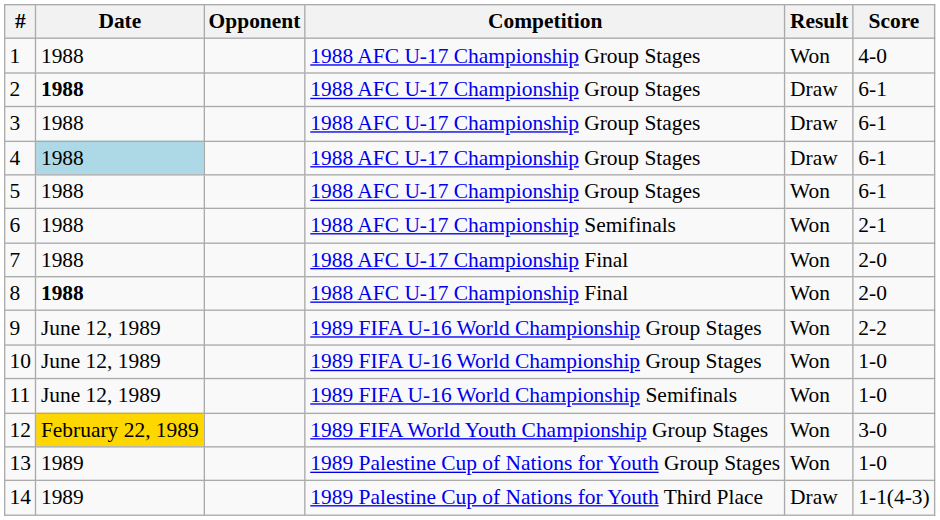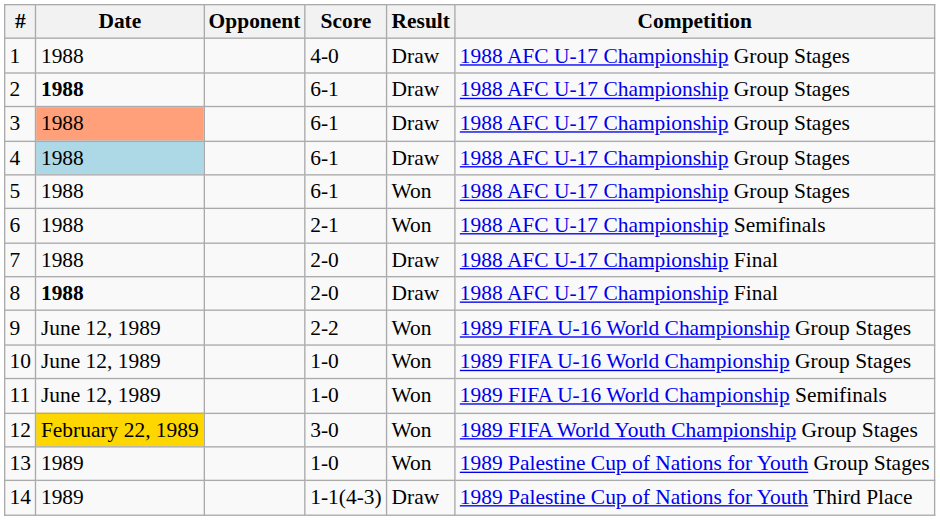 <table class="wikitable">
 <tr>
 <th>#</th>
 <th>Date</th>
 <th>Opponent</th>
+<th>Score</th>
+<th>Result</th>
 <th>Competition</th>
-<th>Result</th>
-<th>Score</th>
 </tr>
 <tr>
 <td>1</td>
 <td>1988</td>
 <td></td>
+<td>4-0</td>
+<td>Draw</td>
 <td><a href='#'>1988 AFC U-17 Championship</a> Group Stages</td>
-<td>Won</td>
-<td>4-0</td>
 </tr>
 <tr>
 <td>2</td>
 <td><strong>1988</strong></td>
 <td></td>
+<td>6-1</td>
+<td>Draw</td>
 <td><a href='#'>1988 AFC U-17 Championship</a> Group Stages</td>
-<td>Draw</td>
-<td>6-1</td>
 </tr>
 <tr>
 <td>3</td>
-<td>1988</td>
+<td style="background: lightsalmon;">1988</td>
 <td></td>
+<td>6-1</td>
+<td>Draw</td>
 <td><a href='#'>1988 AFC U-17 Championship</a> Group Stages</td>
-<td>Draw</td>
-<td>6-1</td>
 </tr>
 <tr>
 <td>4</td>
 <td style="background: lightblue;">1988</td>
 <td></td>
+<td>6-1</td>
+<td>Draw</td>
 <td><a href='#'>1988 AFC U-17 Championship</a> Group Stages</td>
-<td>Draw</td>
-<td>6-1</td>
 </tr>
 <tr>
 <td>5</td>
 <td>1988</td>
 <td></td>
+<td>6-1</td>
+<td>Won</td>
 <td><a href='#'>1988 AFC U-17 Championship</a> Group Stages</td>
-<td>Won</td>
-<td>6-1</td>
 </tr>
 <tr>
 <td>6</td>
 <td>1988</td>
 <td></td>
+<td>2-1</td>
+<td>Won</td>
 <td><a href='#'>1988 AFC U-17 Championship</a> Semifinals</td>
-<td>Won</td>
-<td>2-1</td>
 </tr>
 <tr>
 <td>7</td>
 <td>1988</td>
 <td></td>
+<td>2-0</td>
+<td>Draw</td>
 <td><a href='#'>1988 AFC U-17 Championship</a> Final</td>
-<td>Won</td>
-<td>2-0</td>
 </tr>
 <tr>
 <td>8</td>
 <td><strong>1988</strong></td>
 <td></td>
+<td>2-0</td>
+<td>Draw</td>
 <td><a href='#'>1988 AFC U-17 Championship</a> Final</td>
-<td>Won</td>
-<td>2-0</td>
 </tr>
 <tr>
 <td>9</td>
 <td>June 12, 1989</td>
 <td></td>
+<td>2-2</td>
+<td>Won</td>
 <td><a href='#'>1989 FIFA U-16 World Championship</a> Group Stages</td>
-<td>Won</td>
-<td>2-2</td>
 </tr>
 <tr>
 <td>10</td>
 <td>June 12, 1989</td>
 <td></td>
+<td>1-0</td>
+<td>Won</td>
 <td><a href='#'>1989 FIFA U-16 World Championship</a> Group Stages</td>
-<td>Won</td>
-<td>1-0</td>
 </tr>
 <tr>
 <td>11</td>
 <td>June 12, 1989</td>
 <td></td>
+<td>1-0</td>
+<td>Won</td>
 <td><a href='#'>1989 FIFA U-16 World Championship</a> Semifinals</td>
-<td>Won</td>
-<td>1-0</td>
 </tr>
 <tr>
 <td>12</td>
 <td style="background: gold;">February 22, 1989</td>
 <td></td>
+<td>3-0</td>
+<td>Won</td>
 <td><a href='#'>1989 FIFA World Youth Championship</a> Group Stages</td>
-<td>Won</td>
-<td>3-0</td>
 </tr>
 <tr>
 <td>13</td>
 <td>1989</td>
 <td></td>
+<td>1-0</td>
+<td>Won</td>
 <td><a href='#'>1989 Palestine Cup of Nations for Youth</a> Group Stages</td>
-<td>Won</td>
-<td>1-0</td>
 </tr>
 <tr>
 <td>14</td>
 <td>1989</td>
 <td></td>
+<td>1-1(4-3)</td>
+<td>Draw</td>
 <td><a href='#'>1989 Palestine Cup of Nations for Youth</a> Third Place</td>
-<td>Draw</td>
-<td>1-1(4-3)</td>
 </tr>
 </table>
